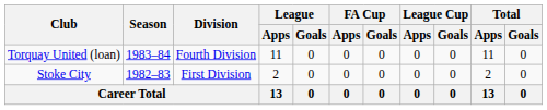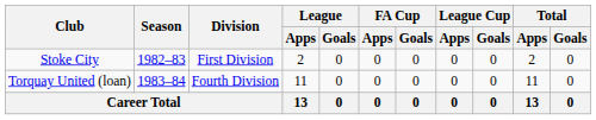 <table class="wikitable" style="text-align: center;">
 <tr>
 <th rowspan="2">Club</th>
 <th rowspan="2">Season</th>
 <th rowspan="2">Division</th>
 <th colspan="2">League</th>
 <th colspan="2">FA Cup</th>
 <th colspan="2">League Cup</th>
 <th colspan="2">Total</th>
 </tr>
 <tr>
 <th>Apps</th>
 <th>Goals</th>
 <th>Apps</th>
 <th>Goals</th>
 <th>Apps</th>
 <th>Goals</th>
 <th>Apps</th>
 <th>Goals</th>
 </tr>
 <tr>
+<td><a href='#'>Stoke City</a></td>
+<td><a href='#'>1982–83</a></td>
+<td><a href='#'>First Division</a></td>
+<td>2</td>
+<td>0</td>
+<td>0</td>
+<td>0</td>
+<td>0</td>
+<td>0</td>
+<td>2</td>
+<td>0</td>
+</tr>
+<tr>
 <td><a href='#'>Torquay United</a> (loan)</td>
 <td><a href='#'>1983–84</a></td>
 <td><a href='#'>Fourth Division</a></td>
 <td>11</td>
 <td>0</td>
 <td>0</td>
 <td>0</td>
 <td>0</td>
 <td>0</td>
 <td>11</td>
-<td>0</td>
-</tr>
-<tr>
-<td><a href='#'>Stoke City</a></td>
-<td><a href='#'>1982–83</a></td>
-<td><a href='#'>First Division</a></td>
-<td>2</td>
-<td>0</td>
-<td>0</td>
-<td>0</td>
-<td>0</td>
-<td>0</td>
-<td>2</td>
 <td>0</td>
 </tr>
 <tr>
 <th colspan="3">Career Total</th>
 <th>13</th>
 <th>0</th>
 <th>0</th>
 <th>0</th>
 <th>0</th>
 <th>0</th>
 <th>13</th>
 <th>0</th>
 </tr>
 </table>
